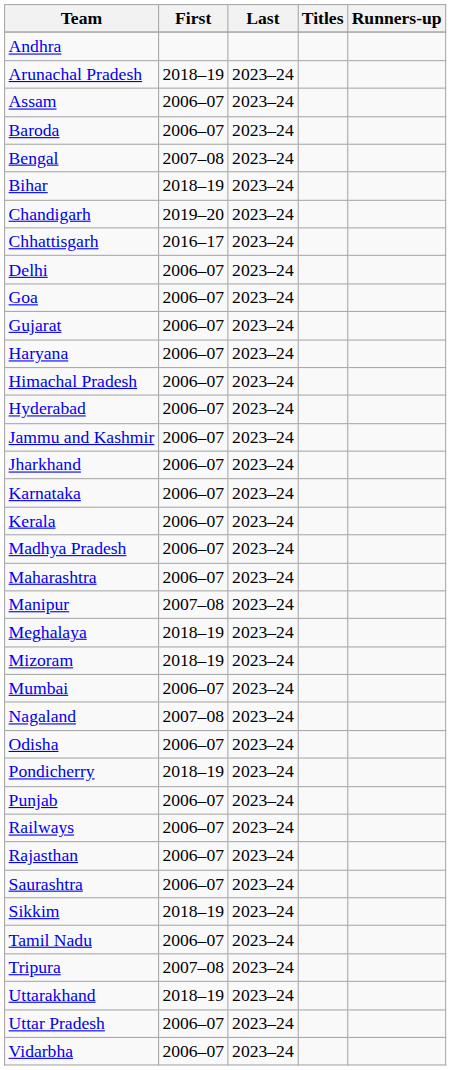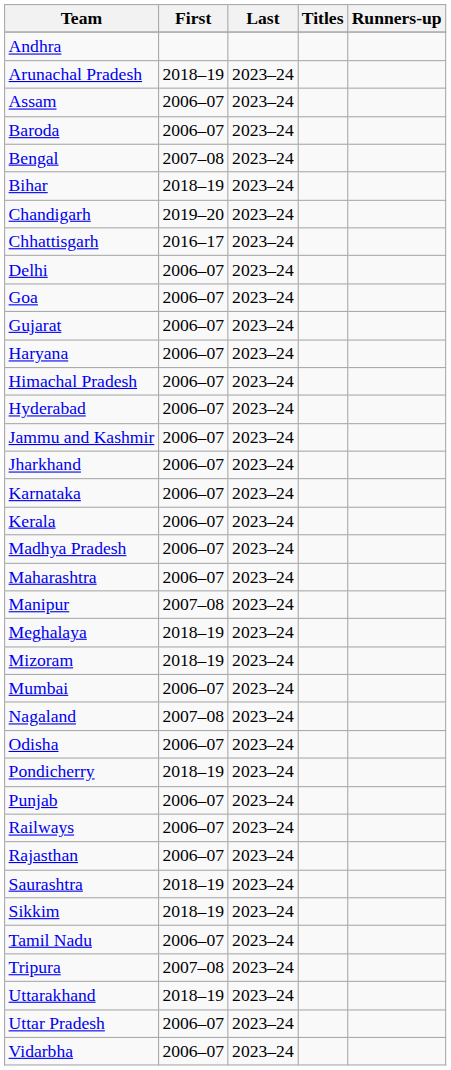 <table class="wikitable sortable plainrowheaders" style="text-align:center;">
 <tr>
 <th>Team</th>
 <th>First</th>
 <th>Last</th>
 <th>Titles</th>
 <th>Runners-up</th>
 </tr>
 <tr>
 </tr>
 <tr align="left">
 <td><a href='#'>Andhra</a></td>
 <td></td>
 <td></td>
 <td></td>
 <td></td>
 </tr>
 <tr align="left">
 <td><a href='#'>Arunachal Pradesh</a></td>
 <td>2018–19</td>
 <td>2023–24</td>
 <td></td>
 <td></td>
 </tr>
 <tr align="left">
 <td><a href='#'>Assam</a></td>
 <td>2006–07</td>
 <td>2023–24</td>
 <td></td>
 <td></td>
 </tr>
 <tr align="left">
 <td><a href='#'>Baroda</a></td>
 <td>2006–07</td>
 <td>2023–24</td>
 <td></td>
 <td></td>
 </tr>
 <tr align="left">
 <td><a href='#'>Bengal</a></td>
 <td>2007–08</td>
 <td>2023–24</td>
 <td></td>
 <td></td>
 </tr>
 <tr align="left">
 <td><a href='#'>Bihar</a></td>
 <td>2018–19</td>
 <td>2023–24</td>
 <td></td>
 <td></td>
 </tr>
 <tr align="left">
 <td><a href='#'>Chandigarh</a></td>
 <td>2019–20</td>
 <td>2023–24</td>
 <td></td>
 <td></td>
 </tr>
 <tr align="left">
 <td><a href='#'>Chhattisgarh</a></td>
 <td>2016–17</td>
 <td>2023–24</td>
 <td></td>
 <td></td>
 </tr>
 <tr align="left">
 <td><a href='#'>Delhi</a></td>
 <td>2006–07</td>
 <td>2023–24</td>
 <td></td>
 <td></td>
 </tr>
 <tr align="left">
 <td><a href='#'>Goa</a></td>
 <td>2006–07</td>
 <td>2023–24</td>
 <td></td>
 <td></td>
 </tr>
 <tr align="left">
 <td><a href='#'>Gujarat</a></td>
 <td>2006–07</td>
 <td>2023–24</td>
 <td></td>
 <td></td>
 </tr>
 <tr align="left">
 <td><a href='#'>Haryana</a></td>
 <td>2006–07</td>
 <td>2023–24</td>
 <td></td>
 <td></td>
 </tr>
 <tr align="left">
 <td><a href='#'>Himachal Pradesh</a></td>
 <td>2006–07</td>
 <td>2023–24</td>
 <td></td>
 <td></td>
 </tr>
 <tr align="left">
 <td><a href='#'>Hyderabad</a></td>
 <td>2006–07</td>
 <td>2023–24</td>
 <td></td>
 <td></td>
 </tr>
 <tr align="left">
 <td><a href='#'>Jammu and Kashmir</a></td>
 <td>2006–07</td>
 <td>2023–24</td>
 <td></td>
 <td></td>
 </tr>
 <tr align="left">
 <td><a href='#'>Jharkhand</a></td>
 <td>2006–07</td>
 <td>2023–24</td>
 <td></td>
 <td></td>
 </tr>
 <tr align="left">
 <td><a href='#'>Karnataka</a></td>
 <td>2006–07</td>
 <td>2023–24</td>
 <td></td>
 <td></td>
 </tr>
 <tr align="left">
 <td><a href='#'>Kerala</a></td>
 <td>2006–07</td>
 <td>2023–24</td>
 <td></td>
 <td></td>
 </tr>
 <tr align="left">
 <td><a href='#'>Madhya Pradesh</a></td>
 <td>2006–07</td>
 <td>2023–24</td>
 <td></td>
 <td></td>
 </tr>
 <tr align="left">
 <td><a href='#'>Maharashtra</a></td>
 <td>2006–07</td>
 <td>2023–24</td>
 <td></td>
 <td></td>
 </tr>
 <tr align="left">
 <td><a href='#'>Manipur</a></td>
 <td>2007–08</td>
 <td>2023–24</td>
 <td></td>
 <td></td>
 </tr>
 <tr align="left">
 <td><a href='#'>Meghalaya</a></td>
 <td>2018–19</td>
 <td>2023–24</td>
 <td></td>
 <td></td>
 </tr>
 <tr align="left">
 <td><a href='#'>Mizoram</a></td>
 <td>2018–19</td>
 <td>2023–24</td>
 <td></td>
 <td></td>
 </tr>
 <tr align="left">
 <td><a href='#'>Mumbai</a></td>
 <td>2006–07</td>
 <td>2023–24</td>
 <td></td>
 <td></td>
 </tr>
 <tr align="left">
 <td><a href='#'>Nagaland</a></td>
 <td>2007–08</td>
 <td>2023–24</td>
 <td></td>
 <td></td>
 </tr>
 <tr align="left">
 <td><a href='#'>Odisha</a></td>
 <td>2006–07</td>
 <td>2023–24</td>
 <td></td>
 <td></td>
 </tr>
 <tr align="left">
 <td><a href='#'>Pondicherry</a></td>
 <td>2018–19</td>
 <td>2023–24</td>
 <td></td>
 <td></td>
 </tr>
 <tr align="left">
 <td><a href='#'>Punjab</a></td>
 <td>2006–07</td>
 <td>2023–24</td>
 <td></td>
 <td></td>
 </tr>
 <tr align="left">
 <td><a href='#'>Railways</a></td>
 <td>2006–07</td>
 <td>2023–24</td>
 <td></td>
 <td></td>
 </tr>
 <tr align="left">
 <td><a href='#'>Rajasthan</a></td>
 <td>2006–07</td>
 <td>2023–24</td>
 <td></td>
 <td></td>
 </tr>
 <tr align="left">
 <td><a href='#'>Saurashtra</a></td>
-<td>2006–07</td>
+<td>2018–19</td>
 <td>2023–24</td>
 <td></td>
 <td></td>
 </tr>
 <tr align="left">
 <td><a href='#'>Sikkim</a></td>
 <td>2018–19</td>
 <td>2023–24</td>
 <td></td>
 <td></td>
 </tr>
 <tr align="left">
 <td><a href='#'>Tamil Nadu</a></td>
 <td>2006–07</td>
 <td>2023–24</td>
 <td></td>
 <td></td>
 </tr>
 <tr align="left">
 <td><a href='#'>Tripura</a></td>
 <td>2007–08</td>
 <td>2023–24</td>
 <td></td>
 <td></td>
 </tr>
 <tr align="left">
 <td><a href='#'>Uttarakhand</a></td>
 <td>2018–19</td>
 <td>2023–24</td>
 <td></td>
 <td></td>
 </tr>
 <tr align="left">
 <td><a href='#'>Uttar Pradesh</a></td>
 <td>2006–07</td>
 <td>2023–24</td>
 <td></td>
 <td></td>
 </tr>
 <tr align="left">
 <td><a href='#'>Vidarbha</a></td>
 <td>2006–07</td>
 <td>2023–24</td>
 <td></td>
 <td></td>
 </tr>
 </table>
